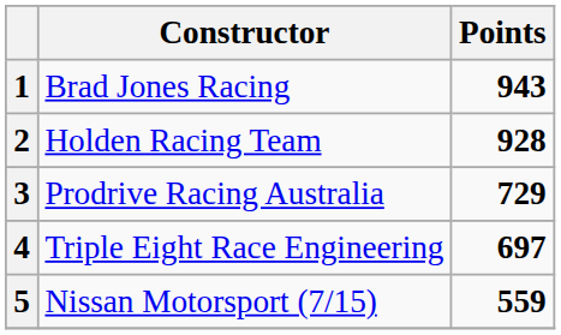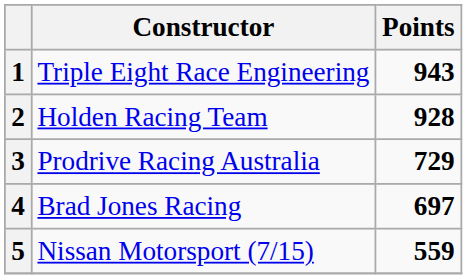 <table class="wikitable" style="font-size: 95%;">
 <tr>
 <th></th>
 <th>Constructor</th>
 <th>Points</th>
 </tr>
 <tr>
 <th>1</th>
-<td><a href='#'>Brad Jones Racing</a></td>
+<td><a href='#'>Triple Eight Race Engineering</a></td>
 <td align="right"><strong>943</strong></td>
 </tr>
 <tr>
 <th>2</th>
 <td><a href='#'>Holden Racing Team</a></td>
 <td align="right"><strong>928</strong></td>
 </tr>
 <tr>
 <th>3</th>
 <td><a href='#'>Prodrive Racing Australia</a></td>
 <td align="right"><strong>729</strong></td>
 </tr>
 <tr>
 <th>4</th>
-<td><a href='#'>Triple Eight Race Engineering</a></td>
+<td><a href='#'>Brad Jones Racing</a></td>
 <td align="right"><strong>697</strong></td>
 </tr>
 <tr>
 <th>5</th>
 <td><a href='#'>Nissan Motorsport (7/15)</a></td>
 <td align="right"><strong>559</strong></td>
 </tr>
 <tr>
 </tr>
 </table>
